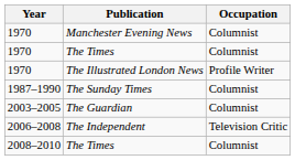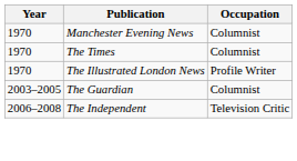 <table class="wikitable">
 <tr>
 <th>Year</th>
 <th>Publication</th>
 <th>Occupation</th>
 </tr>
 <tr>
 <td>1970</td>
 <td><em>Manchester Evening News</em></td>
 <td>Columnist</td>
 </tr>
 <tr>
 <td>1970</td>
 <td><em>The Times</em></td>
 <td>Columnist</td>
 </tr>
 <tr>
 <td>1970</td>
 <td><em>The Illustrated London News</em></td>
 <td>Profile Writer</td>
 </tr>
 <tr>
-<td>1987–1990</td>
-<td><em>The Sunday Times</em></td>
-<td>Columnist</td>
-</tr>
-<tr>
 <td>2003–2005</td>
 <td><em>The Guardian</em></td>
 <td>Columnist</td>
 </tr>
 <tr>
 <td>2006–2008</td>
 <td><em>The Independent</em></td>
 <td>Television Critic</td>
 </tr>
-<tr>
-<td>2008–2010</td>
-<td><em>The Times</em></td>
-<td>Columnist</td>
-</tr>
 </table>
